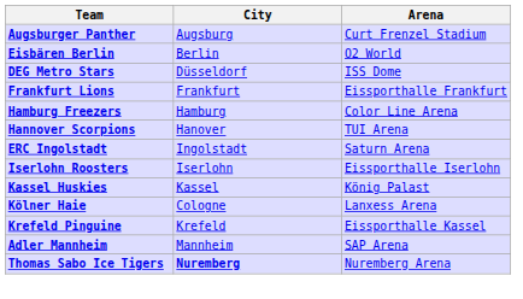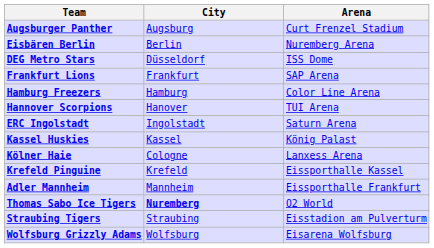 <table class="wikitable">
 <tr>
 <th width="180">Team</th>
 <th width="180">City</th>
 <th>Arena</th>
 </tr>
 <tr style="background-color:#DDDDFF">
 <td><strong><a href='#'>Augsburger Panther</a></strong></td>
 <td><a href='#'>Augsburg</a></td>
 <td><a href='#'>Curt Frenzel Stadium</a></td>
 </tr>
 <tr style="background-color:#DDDDFF">
 <td><strong><a href='#'>Eisbären Berlin</a></strong></td>
 <td><a href='#'>Berlin</a></td>
-<td><a href='#'>O2 World</a></td>
+<td><a href='#'>Nuremberg Arena</a></td>
 </tr>
 <tr style="background-color:#DDDDFF">
 <td><strong><a href='#'>DEG Metro Stars</a></strong></td>
 <td><a href='#'>Düsseldorf</a></td>
 <td><a href='#'>ISS Dome</a></td>
 </tr>
 <tr style="background-color:#DDDDFF">
 <td><strong><a href='#'>Frankfurt Lions</a></strong></td>
 <td><a href='#'>Frankfurt</a></td>
-<td><a href='#'>Eissporthalle Frankfurt</a></td>
+<td><a href='#'>SAP Arena</a></td>
 </tr>
 <tr style="background-color:#DDDDFF">
 <td><strong><a href='#'>Hamburg Freezers</a></strong></td>
 <td><a href='#'>Hamburg</a></td>
 <td><a href='#'>Color Line Arena</a></td>
 </tr>
 <tr style="background-color:#DDDDFF">
 <td><strong><a href='#'>Hannover Scorpions</a></strong></td>
 <td><a href='#'>Hanover</a></td>
 <td><a href='#'>TUI Arena</a></td>
 </tr>
 <tr style="background-color:#DDDDFF">
 <td><strong><a href='#'>ERC Ingolstadt</a></strong></td>
 <td><a href='#'>Ingolstadt</a></td>
 <td><a href='#'>Saturn Arena</a></td>
-</tr>
-<tr style="background-color:#DDDDFF">
-<td><strong><a href='#'>Iserlohn Roosters</a></strong></td>
-<td><a href='#'>Iserlohn</a></td>
-<td><a href='#'>Eissporthalle Iserlohn</a></td>
 </tr>
 <tr style="background-color:#DDDDFF">
 <td><strong><a href='#'>Kassel Huskies</a></strong></td>
 <td><a href='#'>Kassel</a></td>
 <td><a href='#'>König Palast</a></td>
 </tr>
 <tr style="background-color:#DDDDFF">
 <td><strong><a href='#'>Kölner Haie</a></strong></td>
 <td><a href='#'>Cologne</a></td>
 <td><a href='#'>Lanxess Arena</a></td>
 </tr>
 <tr style="background-color:#DDDDFF">
 <td><strong><a href='#'>Krefeld Pinguine</a></strong></td>
 <td><a href='#'>Krefeld</a></td>
 <td><a href='#'>Eissporthalle Kassel</a></td>
 </tr>
 <tr style="background-color:#DDDDFF">
 <td><strong><a href='#'>Adler Mannheim</a></strong></td>
 <td><a href='#'>Mannheim</a></td>
-<td><a href='#'>SAP Arena</a></td>
+<td><a href='#'>Eissporthalle Frankfurt</a></td>
 </tr>
 <tr style="background-color:#DDDDFF">
 <td><strong><a href='#'>Thomas Sabo Ice Tigers</a></strong></td>
 <td><strong><a href='#'>Nuremberg</a></strong></td>
-<td><a href='#'>Nuremberg Arena</a></td>
+<td><a href='#'>O2 World</a></td>
+</tr>
+<tr style="background-color:#DDDDFF">
+<td><strong><a href='#'>Straubing Tigers</a></strong></td>
+<td><a href='#'>Straubing</a></td>
+<td><a href='#'>Eisstadion am Pulverturm</a></td>
+</tr>
+<tr style="background-color:#DDDDFF">
+<td><strong><a href='#'>Wolfsburg Grizzly Adams</a></strong></td>
+<td><a href='#'>Wolfsburg</a></td>
+<td><a href='#'>Eisarena Wolfsburg</a></td>
 </tr>
 </table>
